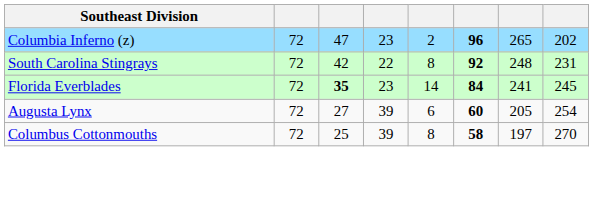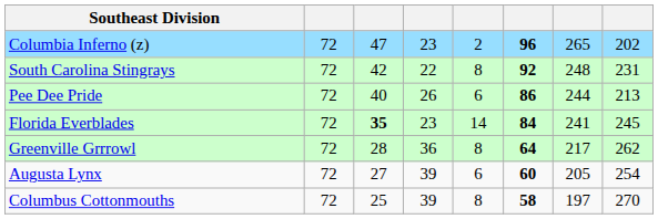 <table class="wikitable sortable" style="text-align:center">
 <tr>
 <th style="width:30%;" class="unsortable">Southeast Division</th>
 <th style="width:5%;"></th>
 <th style="width:5%;"></th>
 <th style="width:5%;"></th>
 <th style="width:5%;"></th>
 <th style="width:5%;"></th>
 <th style="width:5%;"></th>
 <th style="width:5%;"></th>
 </tr>
 <tr bgcolor="#97DEFF">
 <td align=left><a href='#'>Columbia Inferno</a> (z)</td>
 <td>72</td>
 <td>47</td>
 <td>23</td>
 <td>2</td>
 <td><strong>96</strong></td>
 <td>265</td>
 <td>202</td>
 </tr>
 <tr bgcolor="#ccffcc">
 <td align=left><a href='#'>South Carolina Stingrays</a></td>
 <td>72</td>
 <td>42</td>
 <td>22</td>
 <td>8</td>
 <td><strong>92</strong></td>
 <td>248</td>
 <td>231</td>
 </tr>
 <tr bgcolor="#ccffcc">
+<td align=left><a href='#'>Pee Dee Pride</a></td>
+<td>72</td>
+<td>40</td>
+<td>26</td>
+<td>6</td>
+<td><strong>86</strong></td>
+<td>244</td>
+<td>213</td>
+</tr>
+<tr bgcolor="#ccffcc">
 <td align=left><a href='#'>Florida Everblades</a></td>
 <td>72</td>
 <td><strong>35</strong></td>
 <td>23</td>
 <td>14</td>
 <td><strong>84</strong></td>
 <td>241</td>
 <td>245</td>
+</tr>
+<tr bgcolor="#ccffcc">
+<td align=left><a href='#'>Greenville Grrrowl</a></td>
+<td>72</td>
+<td>28</td>
+<td>36</td>
+<td>8</td>
+<td><strong>64</strong></td>
+<td>217</td>
+<td>262</td>
 </tr>
 <tr>
 <td align=left><a href='#'>Augusta Lynx</a></td>
 <td>72</td>
 <td>27</td>
 <td>39</td>
 <td>6</td>
 <td><strong>60</strong></td>
 <td>205</td>
 <td>254</td>
 </tr>
 <tr>
 <td align=left><a href='#'>Columbus Cottonmouths</a></td>
 <td>72</td>
 <td>25</td>
 <td>39</td>
 <td>8</td>
 <td><strong>58</strong></td>
 <td>197</td>
 <td>270</td>
 </tr>
 </table>
